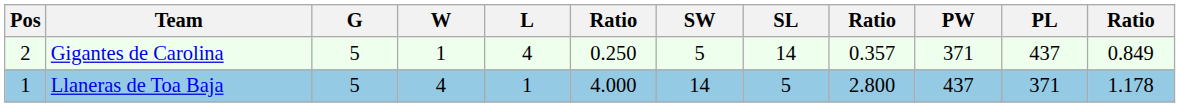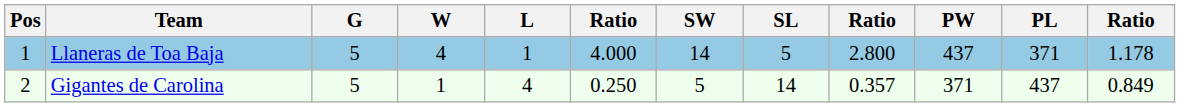 <table class=wikitable style="text-align:center">
 <tr bgcolor="#DCDCDC">
 <th width="25">Pos</th>
 <th width="200">Team</th>
 <th width="60">G</th>
 <th width="60">W</th>
 <th width="60">L</th>
 <th width="60">Ratio</th>
 <th width="60">SW</th>
 <th width="60">SL</th>
 <th width="60">Ratio</th>
 <th width="60">PW</th>
 <th width="60">PL</th>
 <th width="60">Ratio</th>
 </tr>
+<tr bgcolor=#95CAE4>
+<td>1</td>
+<td align=left><a href='#'>Llaneras de Toa Baja</a></td>
+<td>5</td>
+<td>4</td>
+<td>1</td>
+<td>4.000</td>
+<td>14</td>
+<td>5</td>
+<td>2.800</td>
+<td>437</td>
+<td>371</td>
+<td>1.178</td>
+</tr>
 <tr bgcolor=#eeffee>
 <td>2</td>
 <td align=left><a href='#'>Gigantes de Carolina</a></td>
 <td>5</td>
 <td>1</td>
 <td>4</td>
 <td>0.250</td>
 <td>5</td>
 <td>14</td>
 <td>0.357</td>
 <td>371</td>
 <td>437</td>
 <td>0.849</td>
 </tr>
-<tr bgcolor=#95CAE4>
-<td>1</td>
-<td align=left><a href='#'>Llaneras de Toa Baja</a></td>
-<td>5</td>
-<td>4</td>
-<td>1</td>
-<td>4.000</td>
-<td>14</td>
-<td>5</td>
-<td>2.800</td>
-<td>437</td>
-<td>371</td>
-<td>1.178</td>
-</tr>
 </table>
